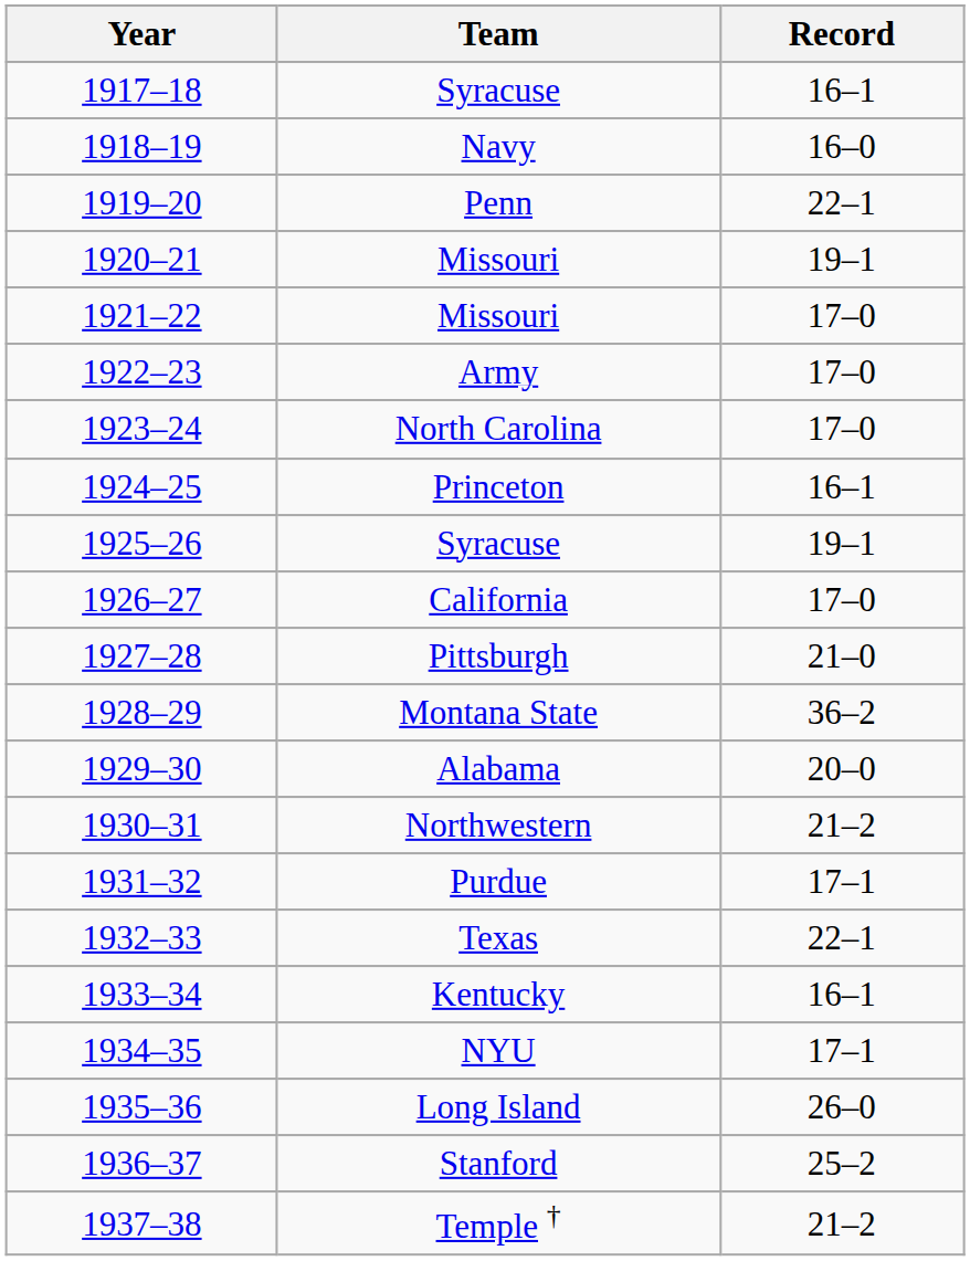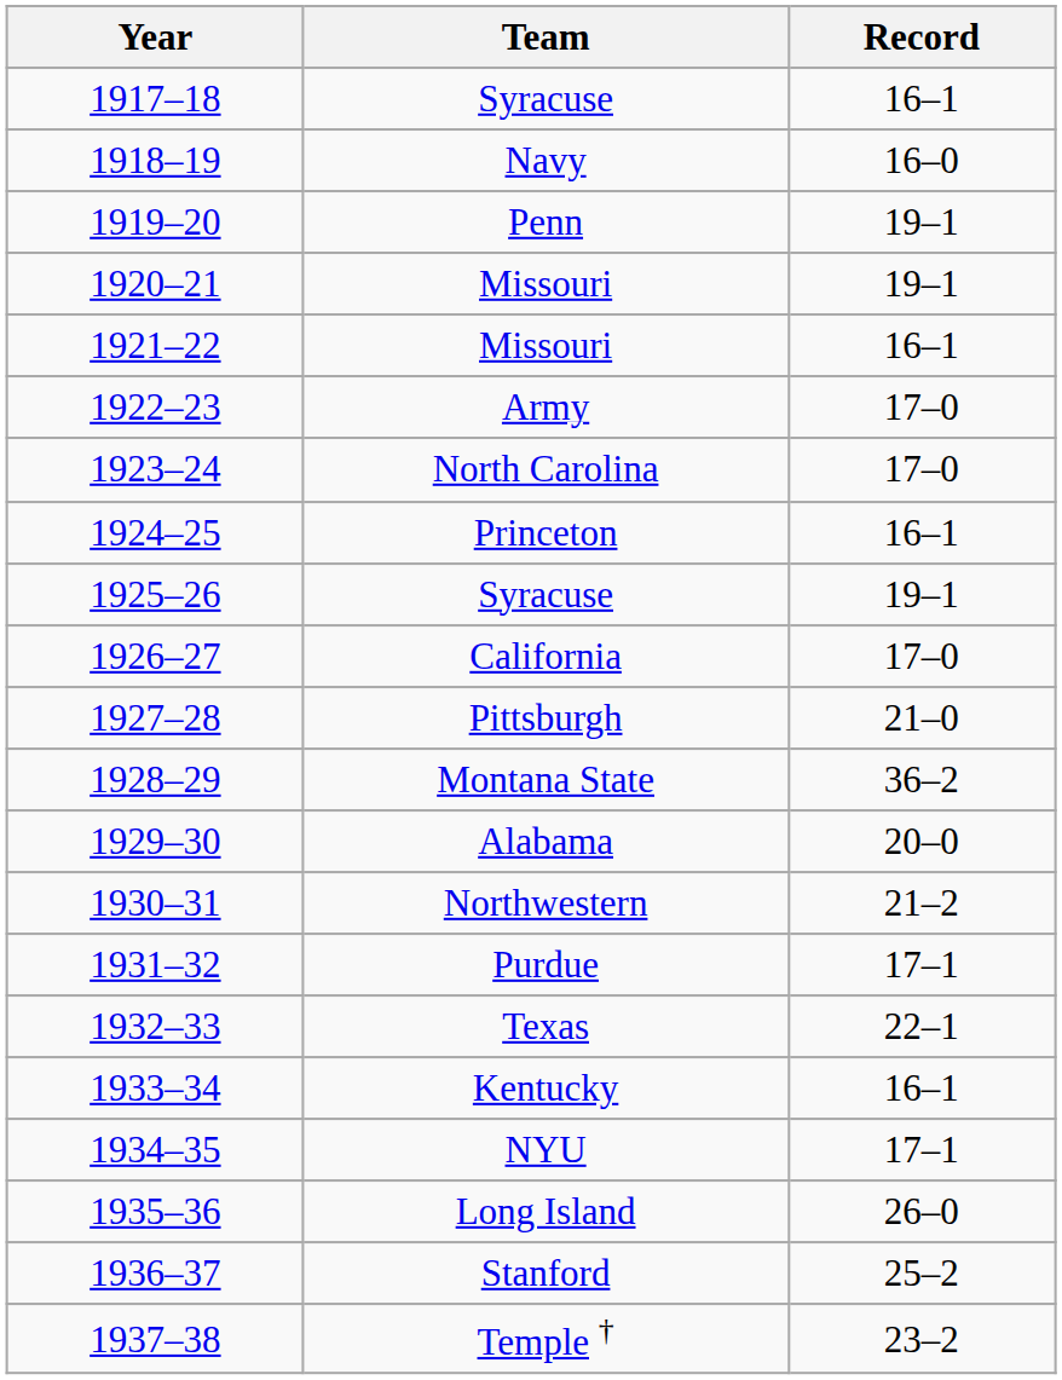 <table class="wikitable" style="width: 28em; margin:0 0 1em 1em; text-align: center; font-size: 95%;">
 <tr>
 <th>Year</th>
 <th>Team</th>
 <th>Record</th>
 </tr>
 <tr>
 <td><a href='#'>1917–18</a></td>
 <td><a href='#'>Syracuse</a></td>
 <td>16–1</td>
 </tr>
 <tr>
 <td><a href='#'>1918–19</a></td>
 <td><a href='#'>Navy</a></td>
 <td>16–0</td>
 </tr>
 <tr>
 <td><a href='#'>1919–20</a></td>
 <td><a href='#'>Penn</a></td>
-<td>22–1</td>
+<td>19–1</td>
 </tr>
 <tr>
 <td><a href='#'>1920–21</a></td>
 <td><a href='#'>Missouri</a></td>
 <td>19–1</td>
 </tr>
 <tr>
 <td><a href='#'>1921–22</a></td>
 <td><a href='#'>Missouri</a></td>
-<td>17–0</td>
+<td>16–1</td>
 </tr>
 <tr>
 <td><a href='#'>1922–23</a></td>
 <td><a href='#'>Army</a></td>
 <td>17–0</td>
 </tr>
 <tr>
 <td><a href='#'>1923–24</a></td>
 <td><a href='#'>North Carolina</a></td>
 <td>17–0</td>
 </tr>
 <tr>
 <td><a href='#'>1924–25</a></td>
 <td><a href='#'>Princeton</a></td>
 <td>16–1</td>
 </tr>
 <tr>
 <td><a href='#'>1925–26</a></td>
 <td><a href='#'>Syracuse</a></td>
 <td>19–1</td>
 </tr>
 <tr>
 <td><a href='#'>1926–27</a></td>
 <td><a href='#'>California</a></td>
 <td>17–0</td>
 </tr>
 <tr>
 <td><a href='#'>1927–28</a></td>
 <td><a href='#'>Pittsburgh</a></td>
 <td>21–0</td>
 </tr>
 <tr>
 <td><a href='#'>1928–29</a></td>
 <td><a href='#'>Montana State</a></td>
 <td>36–2</td>
 </tr>
 <tr>
 <td><a href='#'>1929–30</a></td>
 <td><a href='#'>Alabama</a></td>
 <td>20–0</td>
 </tr>
 <tr>
 <td><a href='#'>1930–31</a></td>
 <td><a href='#'>Northwestern</a></td>
 <td>21–2</td>
 </tr>
 <tr>
 <td><a href='#'>1931–32</a></td>
 <td><a href='#'>Purdue</a></td>
 <td>17–1</td>
 </tr>
 <tr>
 <td><a href='#'>1932–33</a></td>
 <td><a href='#'>Texas</a></td>
 <td>22–1</td>
 </tr>
 <tr>
 <td><a href='#'>1933–34</a></td>
 <td><a href='#'>Kentucky</a></td>
 <td>16–1</td>
 </tr>
 <tr>
 <td><a href='#'>1934–35</a></td>
 <td><a href='#'>NYU</a></td>
 <td>17–1</td>
 </tr>
 <tr>
 <td><a href='#'>1935–36</a></td>
 <td><a href='#'>Long Island</a></td>
 <td>26–0</td>
 </tr>
 <tr>
 <td><a href='#'>1936–37</a></td>
 <td><a href='#'>Stanford</a></td>
 <td>25–2</td>
 </tr>
 <tr>
 <td><a href='#'>1937–38</a></td>
 <td><a href='#'>Temple</a> <sup>†</sup></td>
-<td>21–2</td>
+<td>23–2</td>
 </tr>
 </table>
